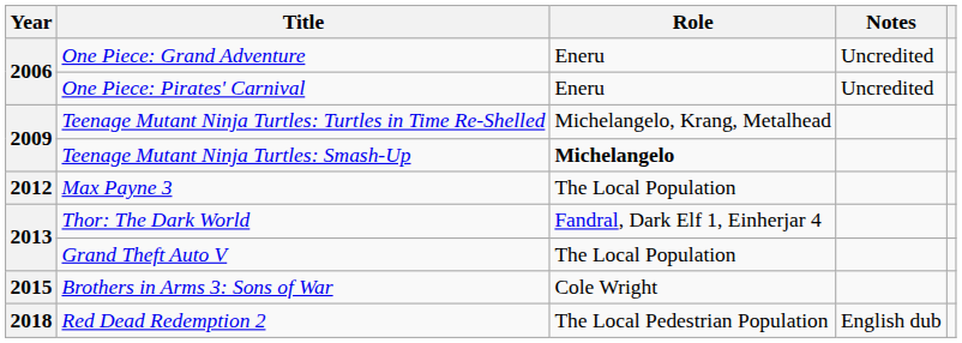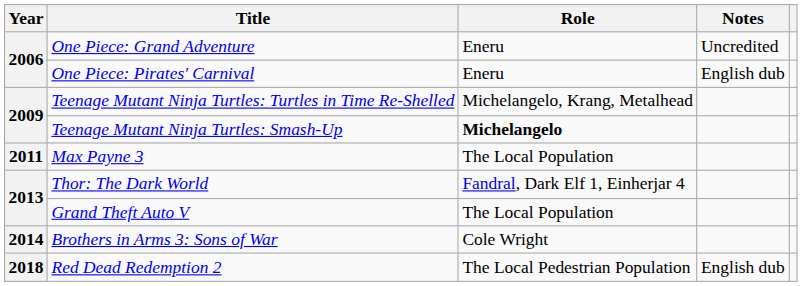 <table class="wikitable sortable plainrowheaders">
 <tr>
 <th scope="col">Year</th>
 <th scope="col">Title</th>
 <th scope="col">Role</th>
 <th scope="col" class="unsortable">Notes</th>
 <th scope="col" class="unsortable"></th>
 </tr>
 <tr>
 <th scope="row" rowspan="2">2006</th>
 <td><em><a href='#'>One Piece: Grand Adventure</a></em></td>
 <td>Eneru</td>
 <td>Uncredited</td>
 <td></td>
 </tr>
 <tr>
 <td><em><a href='#'>One Piece: Pirates' Carnival</a></em></td>
 <td>Eneru</td>
-<td>Uncredited</td>
+<td>English dub</td>
 <td></td>
 </tr>
 <tr>
 <th scope="row" rowspan="2">2009</th>
 <td><em><a href='#'>Teenage Mutant Ninja Turtles: Turtles in Time Re-Shelled</a></em></td>
 <td>Michelangelo, Krang, Metalhead</td>
 <td></td>
 <td></td>
 </tr>
 <tr>
 <td><em><a href='#'>Teenage Mutant Ninja Turtles: Smash-Up</a></em></td>
 <td><strong>Michelangelo</strong></td>
 <td></td>
 <td></td>
 </tr>
 <tr>
-<th scope="row">2012</th>
+<th scope="row">2011</th>
 <td><em><a href='#'>Max Payne 3</a></em></td>
 <td>The Local Population</td>
 <td></td>
 <td></td>
 </tr>
 <tr>
 <th scope="row" rowspan="2">2013</th>
 <td><em><a href='#'>Thor: The Dark World</a></em></td>
 <td><a href='#'>Fandral</a>, Dark Elf 1, Einherjar 4</td>
 <td></td>
 <td></td>
 </tr>
 <tr>
 <td><em><a href='#'>Grand Theft Auto V</a></em></td>
 <td>The Local Population</td>
 <td></td>
 <td></td>
 </tr>
 <tr>
-<th scope="row">2015</th>
+<th scope="row">2014</th>
 <td><em><a href='#'>Brothers in Arms 3: Sons of War</a></em></td>
 <td>Cole Wright</td>
 <td></td>
 <td></td>
 </tr>
 <tr>
 <th scope="row">2018</th>
 <td><em><a href='#'>Red Dead Redemption 2</a></em></td>
 <td>The Local Pedestrian Population</td>
 <td>English dub</td>
 <td></td>
 </tr>
 </table>
